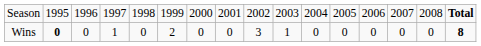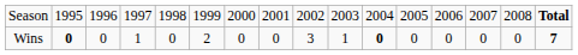 <table class="wikitable">
 <tr>
 <td>Season</td>
 <td>1995</td>
 <td>1996</td>
 <td>1997</td>
 <td>1998</td>
 <td>1999</td>
 <td>2000</td>
 <td>2001</td>
 <td>2002</td>
 <td>2003</td>
 <td>2004</td>
 <td>2005</td>
 <td>2006</td>
 <td>2007</td>
 <td>2008</td>
 <td><strong>Total</strong></td>
 </tr>
 <tr align=center>
 <td>Wins</td>
 <td><strong>0</strong></td>
 <td>0</td>
 <td>1</td>
 <td>0</td>
 <td>2</td>
 <td>0</td>
 <td>0</td>
 <td>3</td>
 <td>1</td>
+<td><strong>0</strong></td>
 <td>0</td>
 <td>0</td>
 <td>0</td>
 <td>0</td>
-<td>0</td>
-<td><strong>8</strong></td>
+<td><strong>7</strong></td>
 </tr>
 </table>
